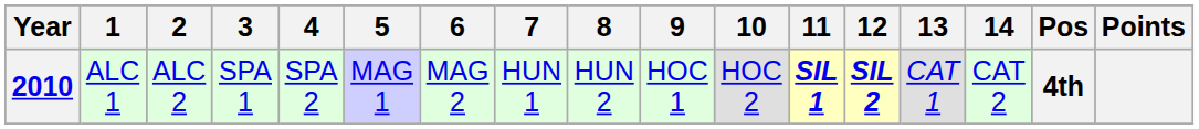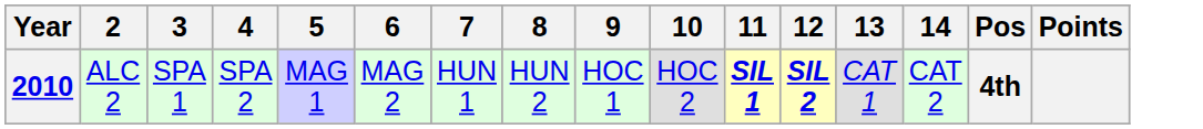 <table class="wikitable" style="text-align:center; font-size:90%">
 <tr>
 <th>Year</th>
-<th>1</th>
 <th>2</th>
 <th>3</th>
 <th>4</th>
 <th>5</th>
 <th>6</th>
 <th>7</th>
 <th>8</th>
 <th>9</th>
 <th>10</th>
 <th>11</th>
 <th>12</th>
 <th>13</th>
 <th>14</th>
 <th>Pos</th>
 <th>Points</th>
 </tr>
 <tr>
 <th><a href='#'>2010</a></th>
-<td style="background:#DFFFDF;"><a href='#'>ALC<br>1</a><br></td>
 <td style="background:#DFFFDF;"><a href='#'>ALC<br>2</a><br></td>
 <td style="background:#DFFFDF;"><a href='#'>SPA<br>1</a><br></td>
 <td style="background:#DFFFDF;"><a href='#'>SPA<br>2</a><br></td>
 <td style="background:#CFCFFF;"><a href='#'>MAG<br>1</a><br></td>
 <td style="background:#DFFFDF;"><a href='#'>MAG<br>2</a><br></td>
 <td style="background:#DFFFDF;"><a href='#'>HUN<br>1</a><br></td>
 <td style="background:#DFFFDF;"><a href='#'>HUN<br>2</a><br></td>
 <td style="background:#DFFFDF;"><a href='#'>HOC<br>1</a><br></td>
 <td style="background:#DFDFDF;"><a href='#'>HOC<br>2</a><br></td>
 <td style="background:#FFFFBF;"><strong><em><a href='#'>SIL<br>1</a></em></strong><br></td>
 <td style="background:#FFFFBF;"><strong><em><a href='#'>SIL<br>2</a></em></strong><br></td>
 <td style="background:#DFDFDF;"><em><a href='#'>CAT<br>1</a></em><br></td>
 <td style="background:#DFFFDF;"><a href='#'>CAT<br>2</a><br></td>
 <th>4th</th>
 <th></th>
 </tr>
 </table>
